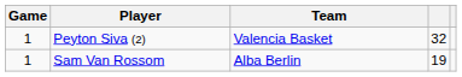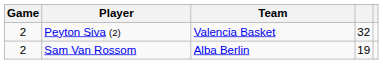 <table class="wikitable sortable" style="text-align: center;">
 <tr>
 <th>Game</th>
 <th style="width:200px;">Player</th>
 <th style="width:220px;">Team</th>
 <th><a href='#'></a></th>
 <th></th>
 </tr>
 <tr>
-<td>1</td>
+<td>2</td>
 <td align=left> <a href='#'>Peyton Siva</a> <small>(2)</small></td>
 <td align=left> <a href='#'>Valencia Basket</a></td>
 <td>32</td>
 <td></td>
 </tr>
 <tr>
-<td>1</td>
+<td>2</td>
 <td align=left> <a href='#'>Sam Van Rossom</a></td>
 <td align=left> <a href='#'>Alba Berlin</a></td>
 <td>19</td>
 <td></td>
 </tr>
 </table>
